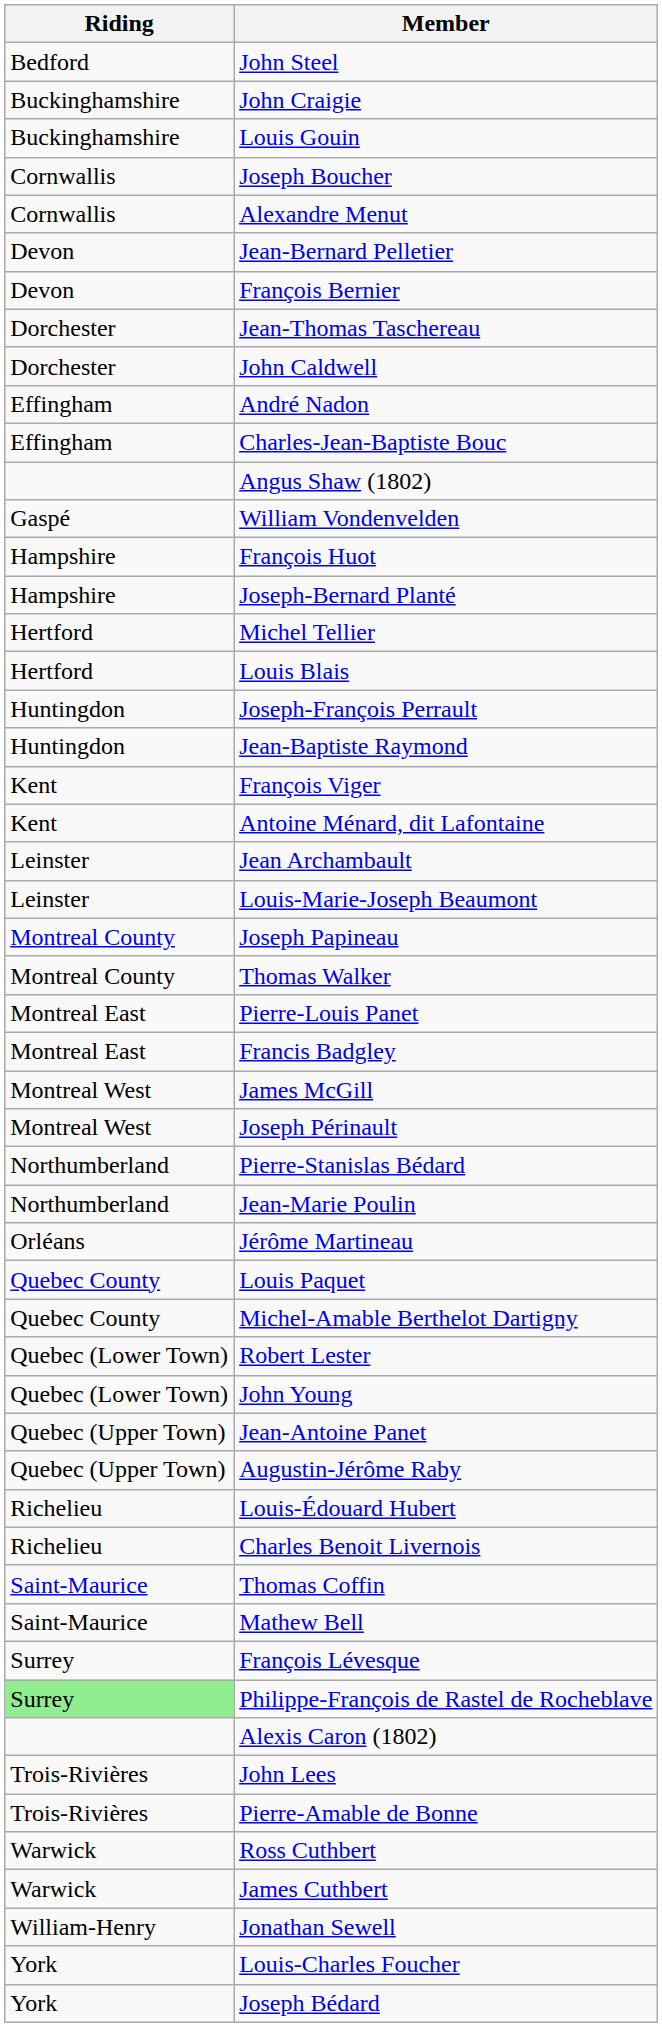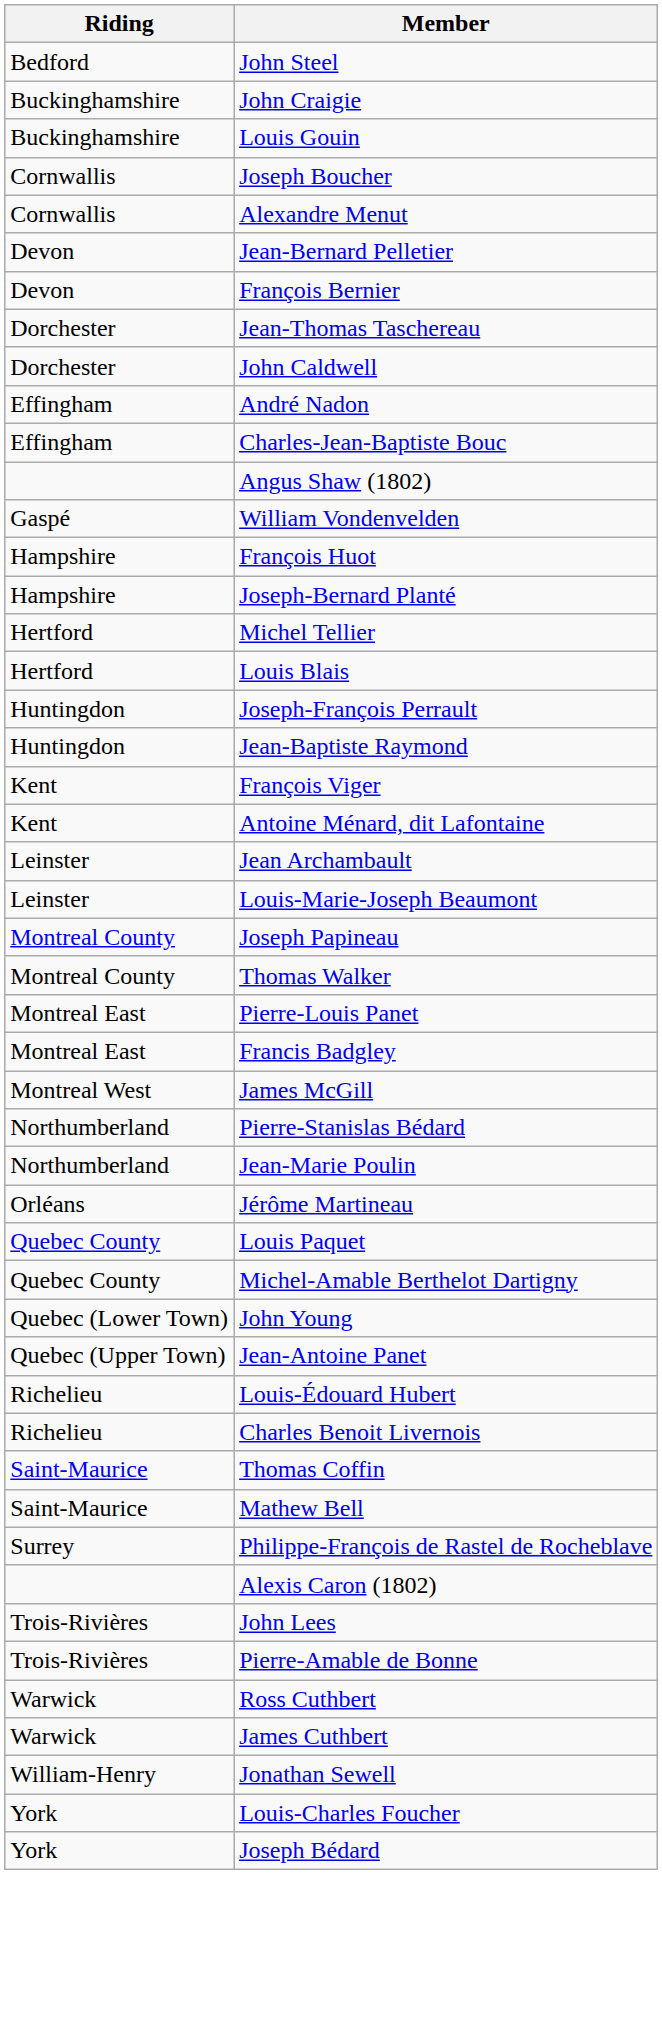 <table class="wikitable">
 <tr>
 <th>Riding</th>
 <th>Member</th>
 </tr>
 <tr>
 <td>Bedford</td>
 <td><a href='#'>John Steel</a></td>
 </tr>
 <tr>
 <td>Buckinghamshire</td>
 <td><a href='#'>John Craigie</a></td>
 </tr>
 <tr>
 <td>Buckinghamshire</td>
 <td><a href='#'>Louis Gouin</a></td>
 </tr>
 <tr>
 <td>Cornwallis</td>
 <td><a href='#'>Joseph Boucher</a></td>
 </tr>
 <tr>
 <td>Cornwallis</td>
 <td><a href='#'>Alexandre Menut</a></td>
 </tr>
 <tr>
 <td>Devon</td>
 <td><a href='#'>Jean-Bernard Pelletier</a></td>
 </tr>
 <tr>
 <td>Devon</td>
 <td><a href='#'>François Bernier</a></td>
 </tr>
 <tr>
 <td>Dorchester</td>
 <td><a href='#'>Jean-Thomas Taschereau</a></td>
 </tr>
 <tr>
 <td>Dorchester</td>
 <td><a href='#'>John Caldwell</a></td>
 </tr>
 <tr>
 <td>Effingham</td>
 <td><a href='#'>André Nadon</a></td>
 </tr>
 <tr>
 <td>Effingham</td>
 <td><a href='#'>Charles-Jean-Baptiste Bouc</a></td>
 </tr>
 <tr>
 <td></td>
 <td><a href='#'>Angus Shaw</a> (1802)</td>
 </tr>
 <tr>
 <td>Gaspé</td>
 <td><a href='#'>William Vondenvelden</a></td>
 </tr>
 <tr>
 <td>Hampshire</td>
 <td><a href='#'>François Huot</a></td>
 </tr>
 <tr>
 <td>Hampshire</td>
 <td><a href='#'>Joseph-Bernard Planté</a></td>
 </tr>
 <tr>
 <td>Hertford</td>
 <td><a href='#'>Michel Tellier</a></td>
 </tr>
 <tr>
 <td>Hertford</td>
 <td><a href='#'>Louis Blais</a></td>
 </tr>
 <tr>
 <td>Huntingdon</td>
 <td><a href='#'>Joseph-François Perrault</a></td>
 </tr>
 <tr>
 <td>Huntingdon</td>
 <td><a href='#'>Jean-Baptiste Raymond</a></td>
 </tr>
 <tr>
 <td>Kent</td>
 <td><a href='#'>François Viger</a></td>
 </tr>
 <tr>
 <td>Kent</td>
 <td><a href='#'>Antoine Ménard, dit Lafontaine</a></td>
 </tr>
 <tr>
 <td>Leinster</td>
 <td><a href='#'>Jean Archambault</a></td>
 </tr>
 <tr>
 <td>Leinster</td>
 <td><a href='#'>Louis-Marie-Joseph Beaumont</a></td>
 </tr>
 <tr>
 <td><a href='#'>Montreal County</a></td>
 <td><a href='#'>Joseph Papineau</a></td>
 </tr>
 <tr>
 <td>Montreal County</td>
 <td><a href='#'>Thomas Walker</a></td>
 </tr>
 <tr>
 <td>Montreal East</td>
 <td><a href='#'>Pierre-Louis Panet</a></td>
 </tr>
 <tr>
 <td>Montreal East</td>
 <td><a href='#'>Francis Badgley</a></td>
 </tr>
 <tr>
 <td>Montreal West</td>
 <td><a href='#'>James McGill</a></td>
 </tr>
 <tr>
-<td>Montreal West</td>
-<td><a href='#'>Joseph Périnault</a></td>
-</tr>
-<tr>
 <td>Northumberland</td>
 <td><a href='#'>Pierre-Stanislas Bédard</a></td>
 </tr>
 <tr>
 <td>Northumberland</td>
 <td><a href='#'>Jean-Marie Poulin</a></td>
 </tr>
 <tr>
 <td>Orléans</td>
 <td><a href='#'>Jérôme Martineau</a></td>
 </tr>
 <tr>
 <td><a href='#'>Quebec County</a></td>
 <td><a href='#'>Louis Paquet</a></td>
 </tr>
 <tr>
 <td>Quebec County</td>
 <td><a href='#'>Michel-Amable Berthelot Dartigny</a></td>
 </tr>
 <tr>
 <td>Quebec (Lower Town)</td>
-<td><a href='#'>Robert Lester</a></td>
-</tr>
-<tr>
-<td>Quebec (Lower Town)</td>
 <td><a href='#'>John Young</a></td>
 </tr>
 <tr>
 <td>Quebec (Upper Town)</td>
 <td><a href='#'>Jean-Antoine Panet</a></td>
-</tr>
-<tr>
-<td>Quebec (Upper Town)</td>
-<td><a href='#'>Augustin-Jérôme Raby</a></td>
 </tr>
 <tr>
 <td>Richelieu</td>
 <td><a href='#'>Louis-Édouard Hubert</a></td>
 </tr>
 <tr>
 <td>Richelieu</td>
 <td><a href='#'>Charles Benoit Livernois</a></td>
 </tr>
 <tr>
 <td><a href='#'>Saint-Maurice</a></td>
 <td><a href='#'>Thomas Coffin</a></td>
 </tr>
 <tr>
 <td>Saint-Maurice</td>
 <td><a href='#'>Mathew Bell</a></td>
 </tr>
 <tr>
 <td>Surrey</td>
-<td><a href='#'>François Lévesque</a></td>
-</tr>
-<tr>
-<td style="background: lightgreen;">Surrey</td>
 <td><a href='#'>Philippe-François de Rastel de Rocheblave</a></td>
 </tr>
 <tr>
 <td></td>
 <td><a href='#'>Alexis Caron</a> (1802)</td>
 </tr>
 <tr>
 <td>Trois-Rivières</td>
 <td><a href='#'>John Lees</a></td>
 </tr>
 <tr>
 <td>Trois-Rivières</td>
 <td><a href='#'>Pierre-Amable de Bonne</a></td>
 </tr>
 <tr>
 <td>Warwick</td>
 <td><a href='#'>Ross Cuthbert</a></td>
 </tr>
 <tr>
 <td>Warwick</td>
 <td><a href='#'>James Cuthbert</a></td>
 </tr>
 <tr>
 <td>William-Henry</td>
 <td><a href='#'>Jonathan Sewell</a></td>
 </tr>
 <tr>
 <td>York</td>
 <td><a href='#'>Louis-Charles Foucher</a></td>
 </tr>
 <tr>
 <td>York</td>
 <td><a href='#'>Joseph Bédard</a></td>
 </tr>
 </table>
